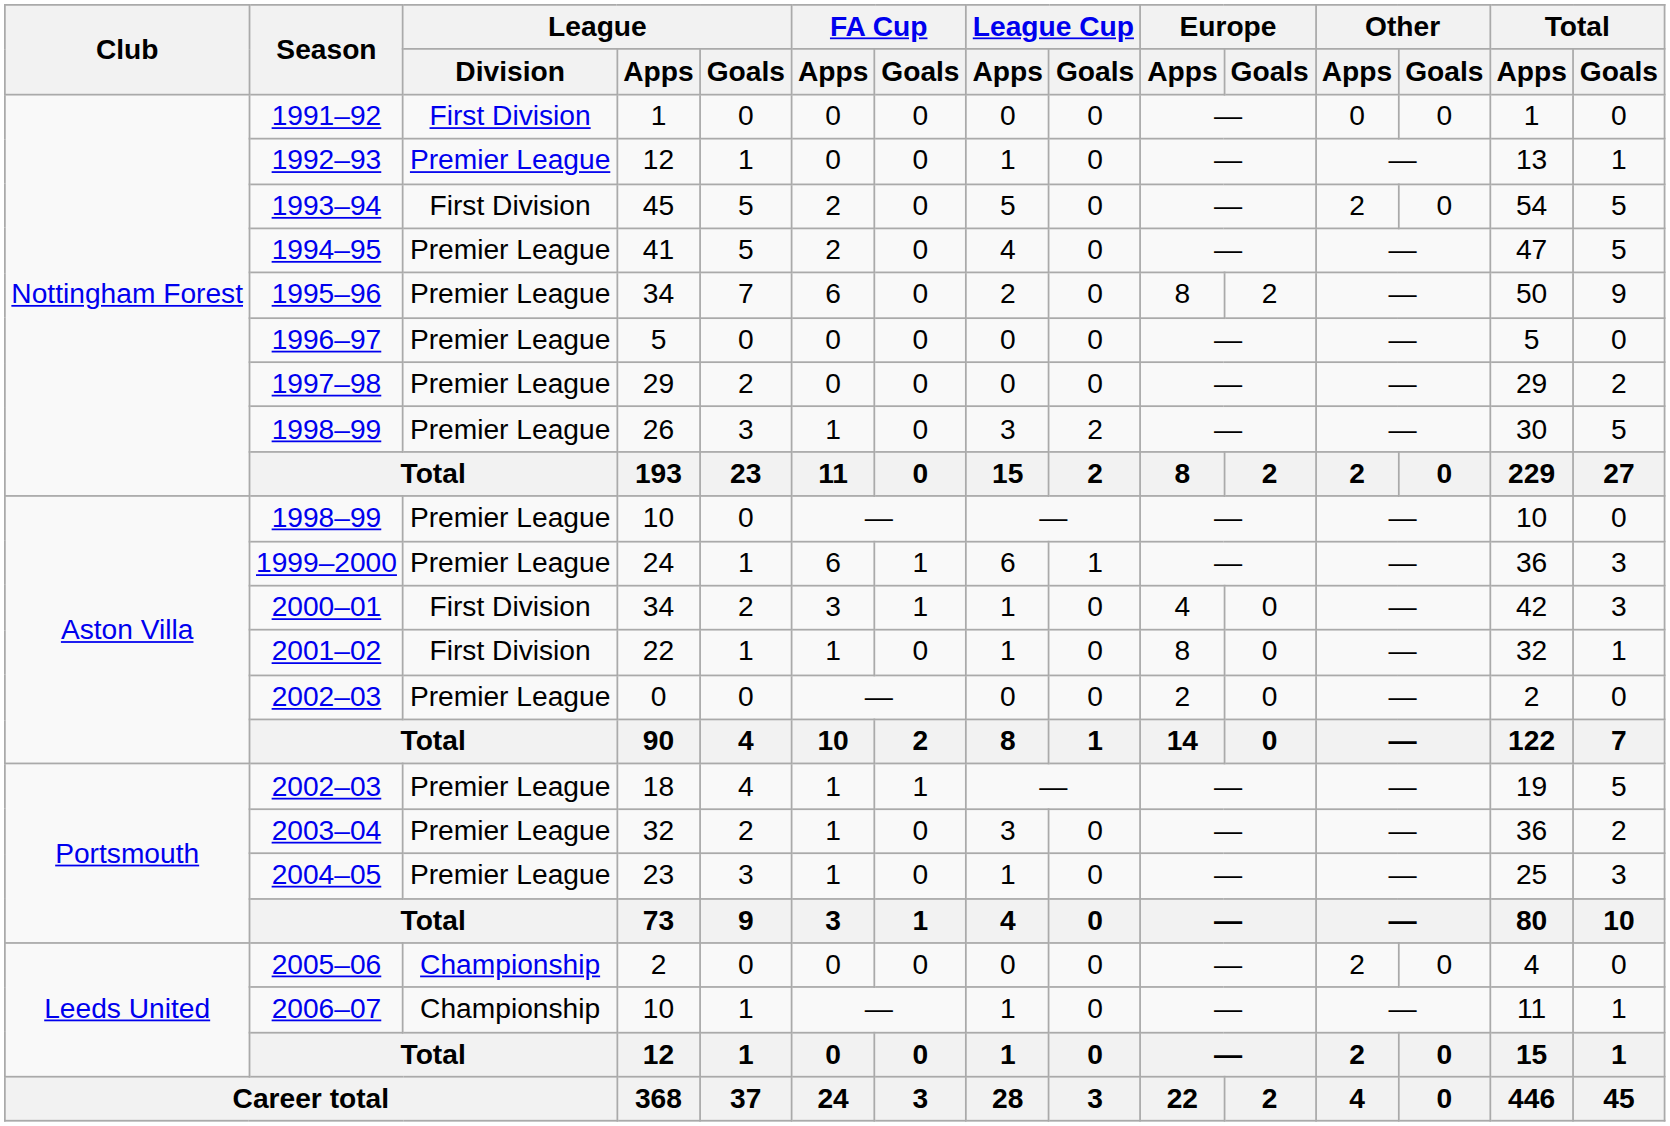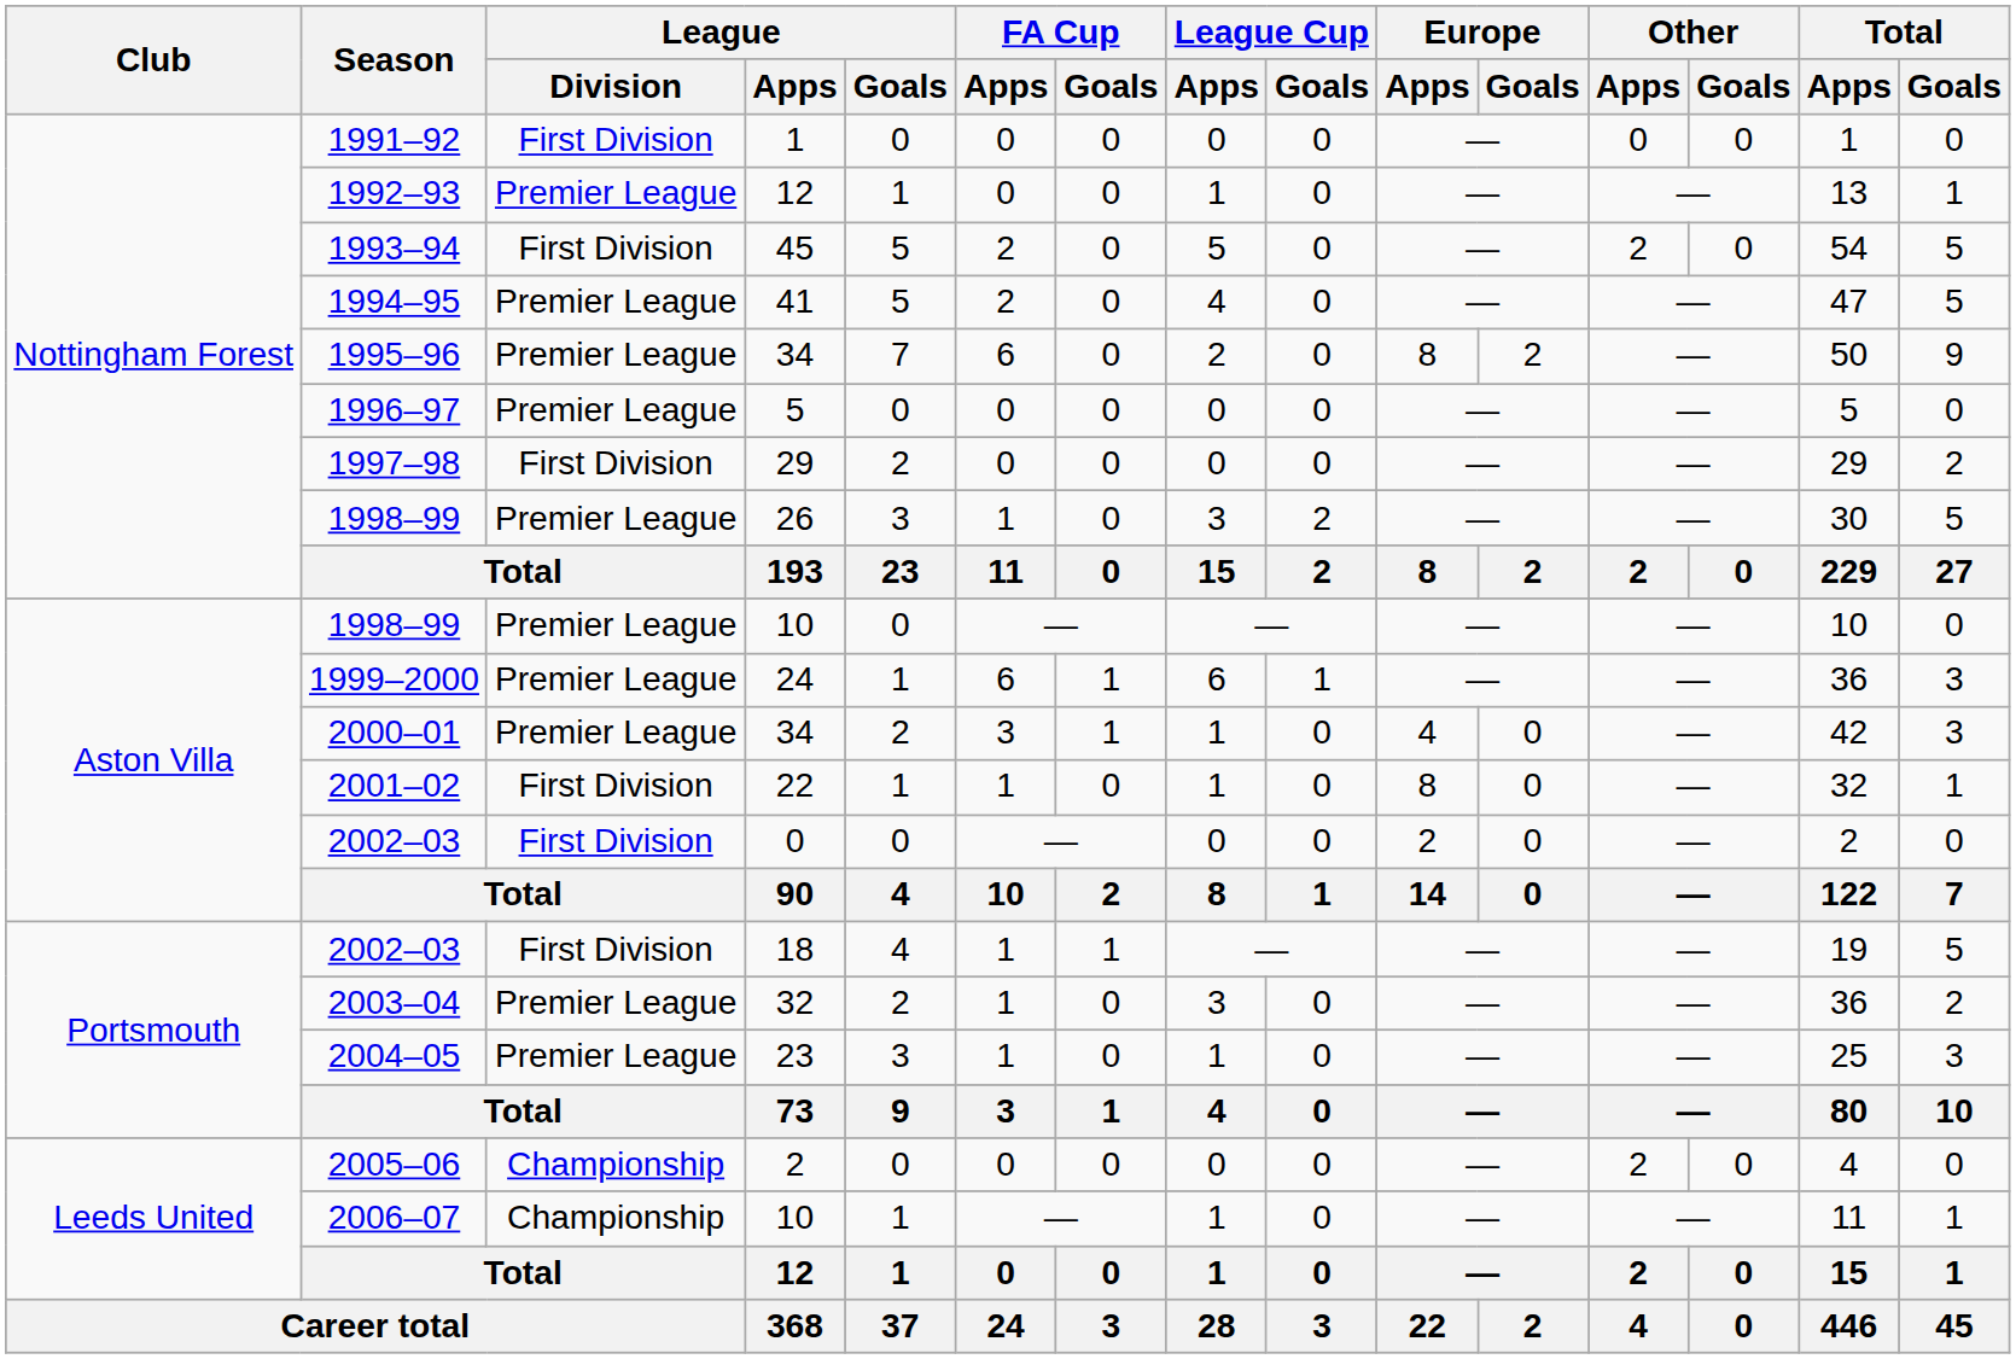 <table class="wikitable" style="text-align:center">
 <tr>
 <th rowspan="2">Club</th>
 <th rowspan="2">Season</th>
 <th colspan="3">League</th>
 <th colspan="2"><a href='#'>FA Cup</a></th>
 <th colspan="2"><a href='#'>League Cup</a></th>
 <th colspan="2">Europe</th>
 <th colspan="2">Other</th>
 <th colspan="2">Total</th>
 </tr>
 <tr>
 <th>Division</th>
 <th>Apps</th>
 <th>Goals</th>
 <th>Apps</th>
 <th>Goals</th>
 <th>Apps</th>
 <th>Goals</th>
 <th>Apps</th>
 <th>Goals</th>
 <th>Apps</th>
 <th>Goals</th>
 <th>Apps</th>
 <th>Goals</th>
 </tr>
 <tr>
 <td rowspan="9"><a href='#'>Nottingham Forest</a></td>
 <td><a href='#'>1991–92</a></td>
 <td><a href='#'>First Division</a></td>
 <td>1</td>
 <td>0</td>
 <td>0</td>
 <td>0</td>
 <td>0</td>
 <td>0</td>
 <td colspan="2">—</td>
 <td>0</td>
 <td>0</td>
 <td>1</td>
 <td>0</td>
 </tr>
 <tr>
 <td><a href='#'>1992–93</a></td>
 <td><a href='#'>Premier League</a></td>
 <td>12</td>
 <td>1</td>
 <td>0</td>
 <td>0</td>
 <td>1</td>
 <td>0</td>
 <td colspan="2">—</td>
 <td colspan="2">—</td>
 <td>13</td>
 <td>1</td>
 </tr>
 <tr>
 <td><a href='#'>1993–94</a></td>
 <td>First Division</td>
 <td>45</td>
 <td>5</td>
 <td>2</td>
 <td>0</td>
 <td>5</td>
 <td>0</td>
 <td colspan="2">—</td>
 <td>2</td>
 <td>0</td>
 <td>54</td>
 <td>5</td>
 </tr>
 <tr>
 <td><a href='#'>1994–95</a></td>
 <td>Premier League</td>
 <td>41</td>
 <td>5</td>
 <td>2</td>
 <td>0</td>
 <td>4</td>
 <td>0</td>
 <td colspan="2">—</td>
 <td colspan="2">—</td>
 <td>47</td>
 <td>5</td>
 </tr>
 <tr>
 <td><a href='#'>1995–96</a></td>
 <td>Premier League</td>
 <td>34</td>
 <td>7</td>
 <td>6</td>
 <td>0</td>
 <td>2</td>
 <td>0</td>
 <td>8</td>
 <td>2</td>
 <td colspan="2">—</td>
 <td>50</td>
 <td>9</td>
 </tr>
 <tr>
 <td><a href='#'>1996–97</a></td>
 <td>Premier League</td>
 <td>5</td>
 <td>0</td>
 <td>0</td>
 <td>0</td>
 <td>0</td>
 <td>0</td>
 <td colspan="2">—</td>
 <td colspan="2">—</td>
 <td>5</td>
 <td>0</td>
 </tr>
 <tr>
 <td><a href='#'>1997–98</a></td>
-<td>Premier League</td>
+<td>First Division</td>
 <td>29</td>
 <td>2</td>
 <td>0</td>
 <td>0</td>
 <td>0</td>
 <td>0</td>
 <td colspan="2">—</td>
 <td colspan="2">—</td>
 <td>29</td>
 <td>2</td>
 </tr>
 <tr>
 <td><a href='#'>1998–99</a></td>
 <td>Premier League</td>
 <td>26</td>
 <td>3</td>
 <td>1</td>
 <td>0</td>
 <td>3</td>
 <td>2</td>
 <td colspan="2">—</td>
 <td colspan="2">—</td>
 <td>30</td>
 <td>5</td>
 </tr>
 <tr>
 <th colspan="2">Total</th>
 <th>193</th>
 <th>23</th>
 <th>11</th>
 <th>0</th>
 <th>15</th>
 <th>2</th>
 <th>8</th>
 <th>2</th>
 <th>2</th>
 <th>0</th>
 <th>229</th>
 <th>27</th>
 </tr>
 <tr>
 <td rowspan="6"><a href='#'>Aston Villa</a></td>
 <td><a href='#'>1998–99</a></td>
 <td>Premier League</td>
 <td>10</td>
 <td>0</td>
 <td colspan="2">—</td>
 <td colspan="2">—</td>
 <td colspan="2">—</td>
 <td colspan="2">—</td>
 <td>10</td>
 <td>0</td>
 </tr>
 <tr>
 <td><a href='#'>1999–2000</a></td>
 <td>Premier League</td>
 <td>24</td>
 <td>1</td>
 <td>6</td>
 <td>1</td>
 <td>6</td>
 <td>1</td>
 <td colspan="2">—</td>
 <td colspan="2">—</td>
 <td>36</td>
 <td>3</td>
 </tr>
 <tr>
 <td><a href='#'>2000–01</a></td>
-<td>First Division</td>
+<td>Premier League</td>
 <td>34</td>
 <td>2</td>
 <td>3</td>
 <td>1</td>
 <td>1</td>
 <td>0</td>
 <td>4</td>
 <td>0</td>
 <td colspan="2">—</td>
 <td>42</td>
 <td>3</td>
 </tr>
 <tr>
 <td><a href='#'>2001–02</a></td>
 <td>First Division</td>
 <td>22</td>
 <td>1</td>
 <td>1</td>
 <td>0</td>
 <td>1</td>
 <td>0</td>
 <td>8</td>
 <td>0</td>
 <td colspan="2">—</td>
 <td>32</td>
 <td>1</td>
 </tr>
 <tr>
 <td><a href='#'>2002–03</a></td>
-<td>Premier League</td>
+<td><a href='#'>First Division</a></td>
 <td>0</td>
 <td>0</td>
 <td colspan="2">—</td>
 <td>0</td>
 <td>0</td>
 <td>2</td>
 <td>0</td>
 <td colspan="2">—</td>
 <td>2</td>
 <td>0</td>
 </tr>
 <tr>
 <th colspan="2">Total</th>
 <th>90</th>
 <th>4</th>
 <th>10</th>
 <th>2</th>
 <th>8</th>
 <th>1</th>
 <th>14</th>
 <th>0</th>
 <th colspan="2">—</th>
 <th>122</th>
 <th>7</th>
 </tr>
 <tr>
 <td rowspan="4"><a href='#'>Portsmouth</a></td>
 <td><a href='#'>2002–03</a></td>
-<td>Premier League</td>
+<td>First Division</td>
 <td>18</td>
 <td>4</td>
 <td>1</td>
 <td>1</td>
 <td colspan="2">—</td>
 <td colspan="2">—</td>
 <td colspan="2">—</td>
 <td>19</td>
 <td>5</td>
 </tr>
 <tr>
 <td><a href='#'>2003–04</a></td>
 <td>Premier League</td>
 <td>32</td>
 <td>2</td>
 <td>1</td>
 <td>0</td>
 <td>3</td>
 <td>0</td>
 <td colspan="2">—</td>
 <td colspan="2">—</td>
 <td>36</td>
 <td>2</td>
 </tr>
 <tr>
 <td><a href='#'>2004–05</a></td>
 <td>Premier League</td>
 <td>23</td>
 <td>3</td>
 <td>1</td>
 <td>0</td>
 <td>1</td>
 <td>0</td>
 <td colspan="2">—</td>
 <td colspan="2">—</td>
 <td>25</td>
 <td>3</td>
 </tr>
 <tr>
 <th colspan="2">Total</th>
 <th>73</th>
 <th>9</th>
 <th>3</th>
 <th>1</th>
 <th>4</th>
 <th>0</th>
 <th colspan="2">—</th>
 <th colspan="2">—</th>
 <th>80</th>
 <th>10</th>
 </tr>
 <tr>
 <td rowspan="3"><a href='#'>Leeds United</a></td>
 <td><a href='#'>2005–06</a></td>
 <td><a href='#'>Championship</a></td>
 <td>2</td>
 <td>0</td>
 <td>0</td>
 <td>0</td>
 <td>0</td>
 <td>0</td>
 <td colspan="2">—</td>
 <td>2</td>
 <td>0</td>
 <td>4</td>
 <td>0</td>
 </tr>
 <tr>
 <td><a href='#'>2006–07</a></td>
 <td>Championship</td>
 <td>10</td>
 <td>1</td>
 <td colspan="2">—</td>
 <td>1</td>
 <td>0</td>
 <td colspan="2">—</td>
 <td colspan="2">—</td>
 <td>11</td>
 <td>1</td>
 </tr>
 <tr>
 <th colspan="2">Total</th>
 <th>12</th>
 <th>1</th>
 <th>0</th>
 <th>0</th>
 <th>1</th>
 <th>0</th>
 <th colspan="2">—</th>
 <th>2</th>
 <th>0</th>
 <th>15</th>
 <th>1</th>
 </tr>
 <tr>
 <th colspan="3">Career total</th>
 <th>368</th>
 <th>37</th>
 <th>24</th>
 <th>3</th>
 <th>28</th>
 <th>3</th>
 <th>22</th>
 <th>2</th>
 <th>4</th>
 <th>0</th>
 <th>446</th>
 <th>45</th>
 </tr>
 </table>
